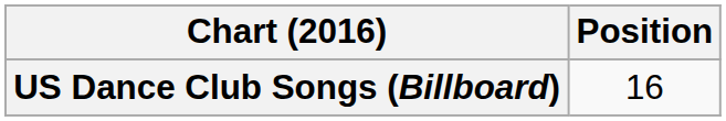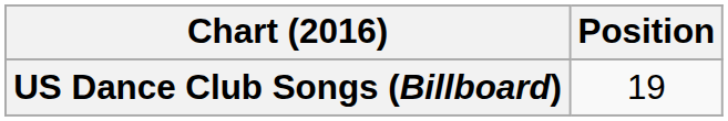 <table class="wikitable plainrowheaders" style="text-align:center">
 <tr>
 <th scope="col">Chart (2016)</th>
 <th scope="col">Position</th>
 </tr>
 <tr>
 <th scope="row">US Dance Club Songs (<em>Billboard</em>)</th>
-<td>16</td>
+<td>19</td>
 </tr>
 </table>
